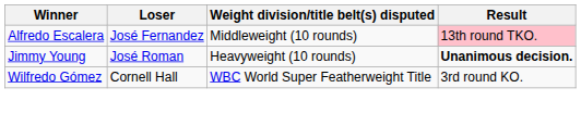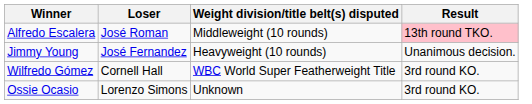 <table class=wikitable>
 <tr>
 <th>Winner</th>
 <th>Loser</th>
 <th>Weight division/title belt(s) disputed</th>
 <th>Result</th>
 </tr>
 <tr>
 <td> <a href='#'>Alfredo Escalera</a></td>
-<td> <a href='#'>José Fernandez</a></td>
+<td> <a href='#'>José Roman</a></td>
 <td>Middleweight (10 rounds)</td>
 <td style="background: pink;">13th round TKO.</td>
 </tr>
 <tr>
 <td> <a href='#'>Jimmy Young</a></td>
-<td> <a href='#'>José Roman</a></td>
+<td> <a href='#'>José Fernandez</a></td>
 <td>Heavyweight (10 rounds)</td>
-<td><strong>Unanimous decision.</strong></td>
+<td>Unanimous decision.</td>
 </tr>
 <tr>
 <td> <a href='#'>Wilfredo Gómez</a></td>
 <td> Cornell Hall</td>
 <td><a href='#'>WBC</a> World Super Featherweight Title</td>
 <td>3rd round KO.</td>
 </tr>
+<tr>
+<td> <a href='#'>Ossie Ocasio</a></td>
+<td> Lorenzo Simons</td>
+<td>Unknown</td>
+<td>3rd round KO.</td>
+</tr>
 </table>
